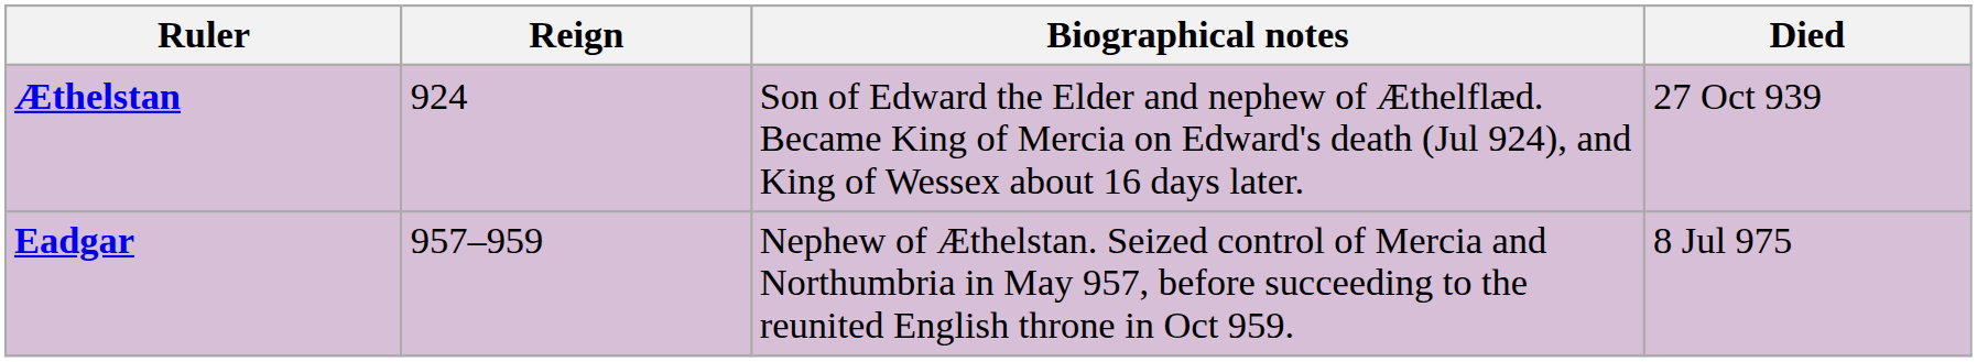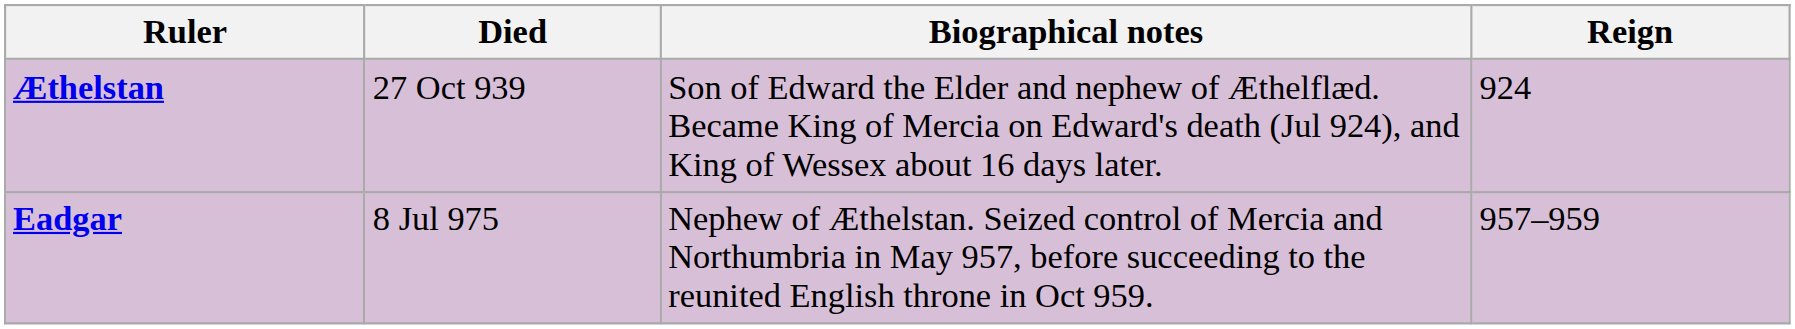 <table class="wikitable">
 <tr>
 <th style="width:160px;">Ruler</th>
+<th style="width:130px;">Died</th>
+<th style="width:370px;">Biographical notes</th>
 <th style="width:140px;">Reign</th>
-<th style="width:370px;">Biographical notes</th>
-<th style="width:130px;">Died</th>
 </tr>
 <tr style="vertical-align:top; background:thistle;">
 <td><strong><a href='#'>Æthelstan</a></strong></td>
+<td>27 Oct 939</td>
+<td>Son of Edward the Elder and nephew of Æthelflæd. Became King of Mercia on Edward's death (Jul 924), and King of Wessex about 16 days later.</td>
 <td>924</td>
-<td>Son of Edward the Elder and nephew of Æthelflæd. Became King of Mercia on Edward's death (Jul 924), and King of Wessex about 16 days later.</td>
-<td>27 Oct 939</td>
 </tr>
 <tr style="vertical-align:top; background:thistle;">
 <td><strong><a href='#'>Eadgar</a></strong></td>
+<td>8 Jul 975</td>
+<td>Nephew of Æthelstan. Seized control of Mercia and Northumbria in May 957, before succeeding to the reunited English throne in Oct 959.</td>
 <td>957–959</td>
-<td>Nephew of Æthelstan. Seized control of Mercia and Northumbria in May 957, before succeeding to the reunited English throne in Oct 959.</td>
-<td>8 Jul 975</td>
 </tr>
 </table>
